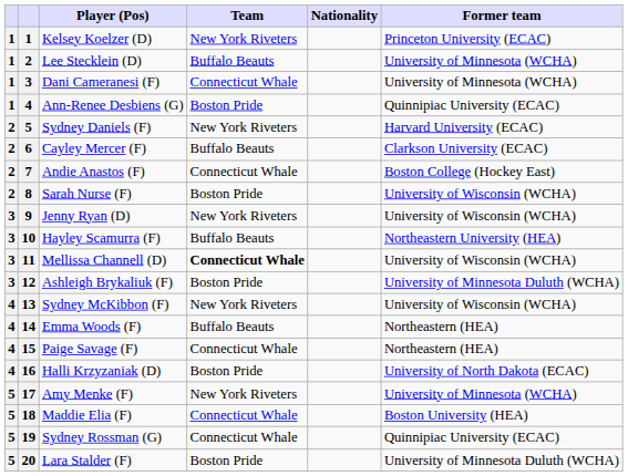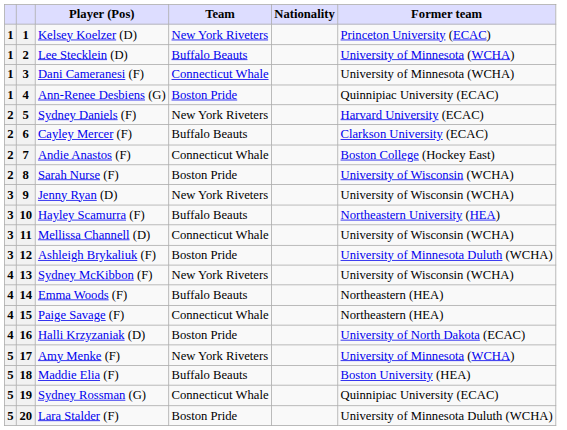 <table class="wikitable">
 <tr>
 <th style="background:#ddf;"></th>
 <th style="background:#ddf;"></th>
 <th style="background:#ddf;">Player (Pos)</th>
 <th style="background:#ddf;">Team</th>
 <th style="background:#ddf;">Nationality</th>
 <th style="background:#ddf;">Former team</th>
 </tr>
 <tr>
 <th>1</th>
 <th>1</th>
 <td><a href='#'>Kelsey Koelzer</a> (D)</td>
 <td><a href='#'>New York Riveters</a></td>
 <td></td>
 <td><a href='#'>Princeton University</a> (<a href='#'>ECAC</a>)</td>
 </tr>
 <tr>
 <th>1</th>
 <th>2</th>
 <td><a href='#'>Lee Stecklein</a> (D)</td>
 <td><a href='#'>Buffalo Beauts</a></td>
 <td></td>
 <td><a href='#'>University of Minnesota</a> (<a href='#'>WCHA</a>)</td>
 </tr>
 <tr>
 <th>1</th>
 <th>3</th>
 <td><a href='#'>Dani Cameranesi</a> (F)</td>
 <td><a href='#'>Connecticut Whale</a></td>
 <td></td>
 <td>University of Minnesota (WCHA)</td>
 </tr>
 <tr>
 <th>1</th>
 <th>4</th>
 <td><a href='#'>Ann-Renee Desbiens</a> (G)</td>
 <td><a href='#'>Boston Pride</a></td>
 <td></td>
 <td>Quinnipiac University (ECAC)</td>
 </tr>
 <tr>
 <th>2</th>
 <th>5</th>
 <td><a href='#'>Sydney Daniels</a> (F)</td>
 <td>New York Riveters</td>
 <td></td>
 <td><a href='#'>Harvard University</a> (ECAC)</td>
 </tr>
 <tr>
 <th>2</th>
 <th>6</th>
 <td><a href='#'>Cayley Mercer</a> (F)</td>
 <td>Buffalo Beauts</td>
 <td></td>
 <td><a href='#'>Clarkson University</a> (ECAC)</td>
 </tr>
 <tr>
 <th>2</th>
 <th>7</th>
 <td><a href='#'>Andie Anastos</a> (F)</td>
 <td>Connecticut Whale</td>
 <td></td>
 <td><a href='#'>Boston College</a> (Hockey East)</td>
 </tr>
 <tr>
 <th>2</th>
 <th>8</th>
 <td><a href='#'>Sarah Nurse</a> (F)</td>
 <td>Boston Pride</td>
 <td></td>
 <td><a href='#'>University of Wisconsin</a> (WCHA)</td>
 </tr>
 <tr>
 <th>3</th>
 <th>9</th>
 <td><a href='#'>Jenny Ryan</a> (D)</td>
 <td>New York Riveters</td>
 <td></td>
 <td>University of Wisconsin (WCHA)</td>
 </tr>
 <tr>
 <th>3</th>
 <th>10</th>
 <td><a href='#'>Hayley Scamurra</a> (F)</td>
 <td>Buffalo Beauts</td>
 <td></td>
 <td><a href='#'>Northeastern University</a> (<a href='#'>HEA</a>)</td>
 </tr>
 <tr>
 <th>3</th>
 <th>11</th>
 <td><a href='#'>Mellissa Channell</a> (D)</td>
-<td><strong>Connecticut Whale</strong></td>
+<td>Connecticut Whale</td>
 <td></td>
 <td>University of Wisconsin (WCHA)</td>
 </tr>
 <tr>
 <th>3</th>
 <th>12</th>
 <td><a href='#'>Ashleigh Brykaliuk</a> (F)</td>
 <td>Boston Pride</td>
 <td></td>
 <td><a href='#'>University of Minnesota Duluth</a> (WCHA)</td>
 </tr>
 <tr>
 <th>4</th>
 <th>13</th>
 <td><a href='#'>Sydney McKibbon</a> (F)</td>
 <td>New York Riveters</td>
 <td></td>
 <td>University of Wisconsin (WCHA)</td>
 </tr>
 <tr>
 <th>4</th>
 <th>14</th>
 <td><a href='#'>Emma Woods</a> (F)</td>
 <td>Buffalo Beauts</td>
 <td></td>
 <td>Northeastern (HEA)</td>
 </tr>
 <tr>
 <th>4</th>
 <th>15</th>
 <td><a href='#'>Paige Savage</a> (F)</td>
 <td>Connecticut Whale</td>
 <td></td>
 <td>Northeastern (HEA)</td>
 </tr>
 <tr>
 <th>4</th>
 <th>16</th>
 <td><a href='#'>Halli Krzyzaniak</a> (D)</td>
 <td>Boston Pride</td>
 <td></td>
 <td><a href='#'>University of North Dakota</a> (ECAC)</td>
 </tr>
 <tr>
 <th>5</th>
 <th>17</th>
 <td><a href='#'>Amy Menke</a> (F)</td>
 <td>New York Riveters</td>
 <td></td>
 <td><a href='#'>University of Minnesota</a> (<a href='#'>WCHA</a>)</td>
 </tr>
 <tr>
 <th>5</th>
 <th>18</th>
 <td><a href='#'>Maddie Elia</a> (F)</td>
-<td><a href='#'>Connecticut Whale</a></td>
+<td>Buffalo Beauts</td>
 <td></td>
 <td><a href='#'>Boston University</a> (HEA)</td>
 </tr>
 <tr>
 <th>5</th>
 <th>19</th>
 <td><a href='#'>Sydney Rossman</a> (G)</td>
 <td>Connecticut Whale</td>
 <td></td>
 <td>Quinnipiac University (ECAC)</td>
 </tr>
 <tr>
 <th>5</th>
 <th>20</th>
 <td><a href='#'>Lara Stalder</a> (F)</td>
 <td>Boston Pride</td>
 <td></td>
 <td>University of Minnesota Duluth (WCHA)</td>
 </tr>
 </table>
